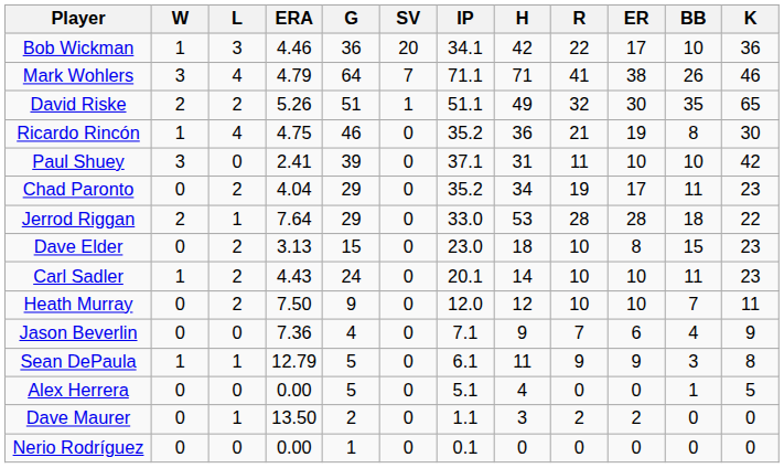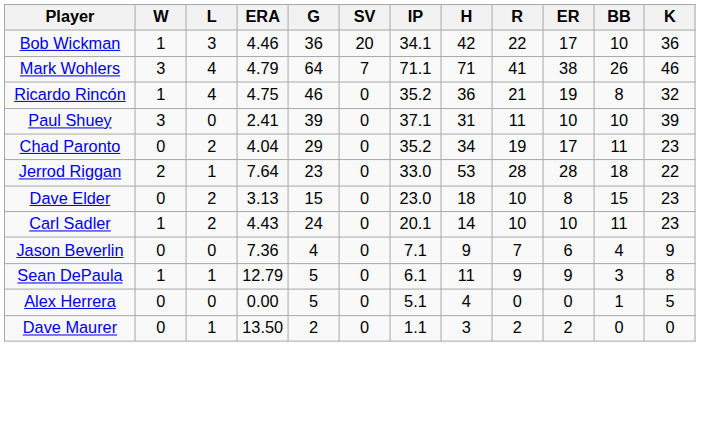 <table class="wikitable sortable">
 <tr>
 <th bgcolor="#DDDDFF" width="18%">Player</th>
 <th bgcolor="#DDDDFF" width="7%">W</th>
 <th bgcolor="#DDDDFF" width="7%">L</th>
 <th bgcolor="#DDDDFF" width="7%">ERA</th>
 <th bgcolor="#DDDDFF" width="7%">G</th>
 <th bgcolor="#DDDDFF" width="7%">SV</th>
 <th bgcolor="#DDDDFF" width="7%">IP</th>
 <th bgcolor="#DDDDFF" width="7%">H</th>
 <th bgcolor="#DDDDFF" width="7%">R</th>
 <th bgcolor="#DDDDFF" width="7%">ER</th>
 <th bgcolor="#DDDDFF" width="7%">BB</th>
 <th bgcolor="#DDDDFF" width="7%">K</th>
 </tr>
 <tr align="center">
 <td><a href='#'>Bob Wickman</a></td>
 <td>1</td>
 <td>3</td>
 <td>4.46</td>
 <td>36</td>
 <td>20</td>
 <td>34.1</td>
 <td>42</td>
 <td>22</td>
 <td>17</td>
 <td>10</td>
 <td>36</td>
 </tr>
 <tr align="center">
 <td><a href='#'>Mark Wohlers</a></td>
 <td>3</td>
 <td>4</td>
 <td>4.79</td>
 <td>64</td>
 <td>7</td>
 <td>71.1</td>
 <td>71</td>
 <td>41</td>
 <td>38</td>
 <td>26</td>
 <td>46</td>
 </tr>
 <tr align="center">
-<td><a href='#'>David Riske</a></td>
-<td>2</td>
-<td>2</td>
-<td>5.26</td>
-<td>51</td>
-<td>1</td>
-<td>51.1</td>
-<td>49</td>
-<td>32</td>
-<td>30</td>
-<td>35</td>
-<td>65</td>
-</tr>
-<tr align="center">
 <td><a href='#'>Ricardo Rincón</a></td>
 <td>1</td>
 <td>4</td>
 <td>4.75</td>
 <td>46</td>
 <td>0</td>
 <td>35.2</td>
 <td>36</td>
 <td>21</td>
 <td>19</td>
 <td>8</td>
-<td>30</td>
+<td>32</td>
 </tr>
 <tr align="center">
 <td><a href='#'>Paul Shuey</a></td>
 <td>3</td>
 <td>0</td>
 <td>2.41</td>
 <td>39</td>
 <td>0</td>
 <td>37.1</td>
 <td>31</td>
 <td>11</td>
 <td>10</td>
 <td>10</td>
-<td>42</td>
+<td>39</td>
 </tr>
 <tr align="center">
 <td><a href='#'>Chad Paronto</a></td>
 <td>0</td>
 <td>2</td>
 <td>4.04</td>
 <td>29</td>
 <td>0</td>
 <td>35.2</td>
 <td>34</td>
 <td>19</td>
 <td>17</td>
 <td>11</td>
 <td>23</td>
 </tr>
 <tr align="center">
 <td><a href='#'>Jerrod Riggan</a></td>
 <td>2</td>
 <td>1</td>
 <td>7.64</td>
-<td>29</td>
+<td>23</td>
 <td>0</td>
 <td>33.0</td>
 <td>53</td>
 <td>28</td>
 <td>28</td>
 <td>18</td>
 <td>22</td>
 </tr>
 <tr align="center">
 <td><a href='#'>Dave Elder</a></td>
 <td>0</td>
 <td>2</td>
 <td>3.13</td>
 <td>15</td>
 <td>0</td>
 <td>23.0</td>
 <td>18</td>
 <td>10</td>
 <td>8</td>
 <td>15</td>
 <td>23</td>
 </tr>
 <tr align="center">
 <td><a href='#'>Carl Sadler</a></td>
 <td>1</td>
 <td>2</td>
 <td>4.43</td>
 <td>24</td>
 <td>0</td>
 <td>20.1</td>
 <td>14</td>
 <td>10</td>
 <td>10</td>
 <td>11</td>
 <td>23</td>
-</tr>
-<tr align="center">
-<td><a href='#'>Heath Murray</a></td>
-<td>0</td>
-<td>2</td>
-<td>7.50</td>
-<td>9</td>
-<td>0</td>
-<td>12.0</td>
-<td>12</td>
-<td>10</td>
-<td>10</td>
-<td>7</td>
-<td>11</td>
 </tr>
 <tr align="center">
 <td><a href='#'>Jason Beverlin</a></td>
 <td>0</td>
 <td>0</td>
 <td>7.36</td>
 <td>4</td>
 <td>0</td>
 <td>7.1</td>
 <td>9</td>
 <td>7</td>
 <td>6</td>
 <td>4</td>
 <td>9</td>
 </tr>
 <tr align="center">
 <td><a href='#'>Sean DePaula</a></td>
 <td>1</td>
 <td>1</td>
 <td>12.79</td>
 <td>5</td>
 <td>0</td>
 <td>6.1</td>
 <td>11</td>
 <td>9</td>
 <td>9</td>
 <td>3</td>
 <td>8</td>
 </tr>
 <tr align="center">
 <td><a href='#'>Alex Herrera</a></td>
 <td>0</td>
 <td>0</td>
 <td>0.00</td>
 <td>5</td>
 <td>0</td>
 <td>5.1</td>
 <td>4</td>
 <td>0</td>
 <td>0</td>
 <td>1</td>
 <td>5</td>
 </tr>
 <tr align="center">
 <td><a href='#'>Dave Maurer</a></td>
 <td>0</td>
 <td>1</td>
 <td>13.50</td>
 <td>2</td>
 <td>0</td>
 <td>1.1</td>
 <td>3</td>
 <td>2</td>
 <td>2</td>
 <td>0</td>
 <td>0</td>
 </tr>
-<tr align="center">
-<td><a href='#'>Nerio Rodríguez</a></td>
-<td>0</td>
-<td>0</td>
-<td>0.00</td>
-<td>1</td>
-<td>0</td>
-<td>0.1</td>
-<td>0</td>
-<td>0</td>
-<td>0</td>
-<td>0</td>
-<td>0</td>
-</tr>
 </table>
